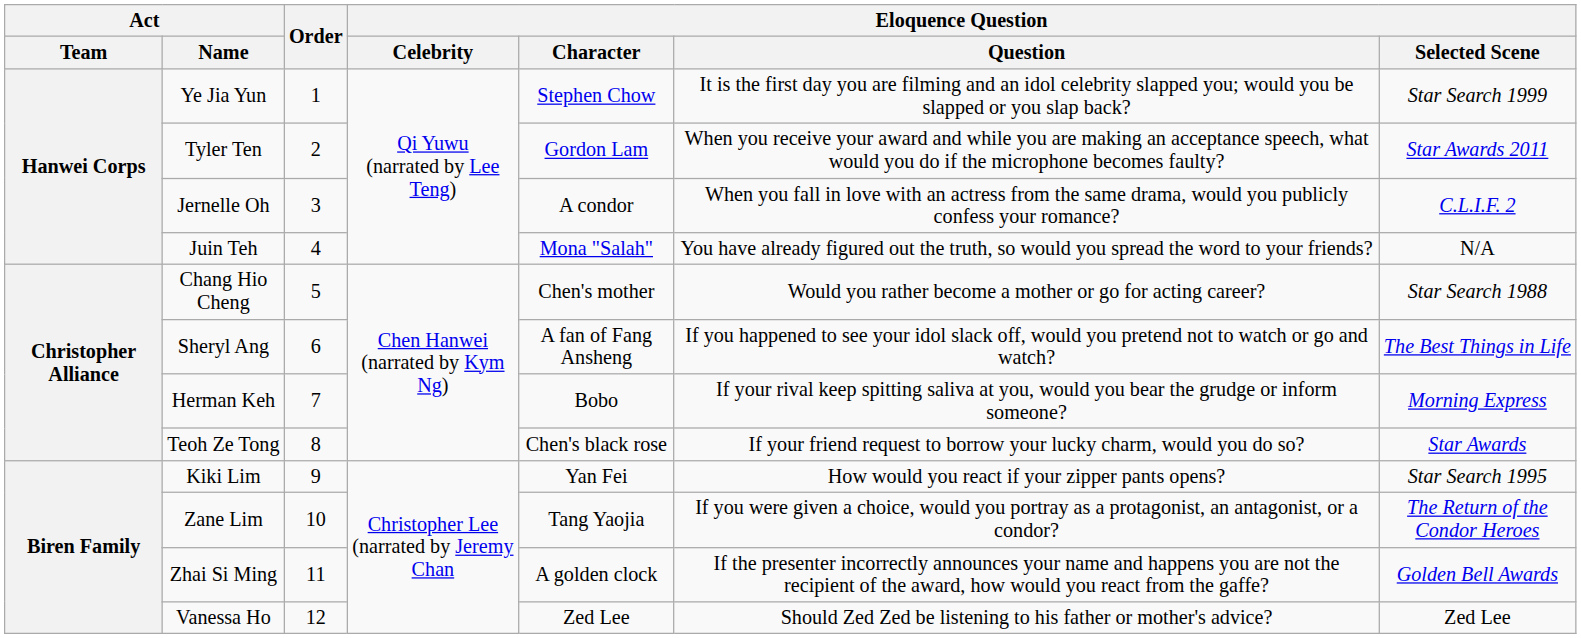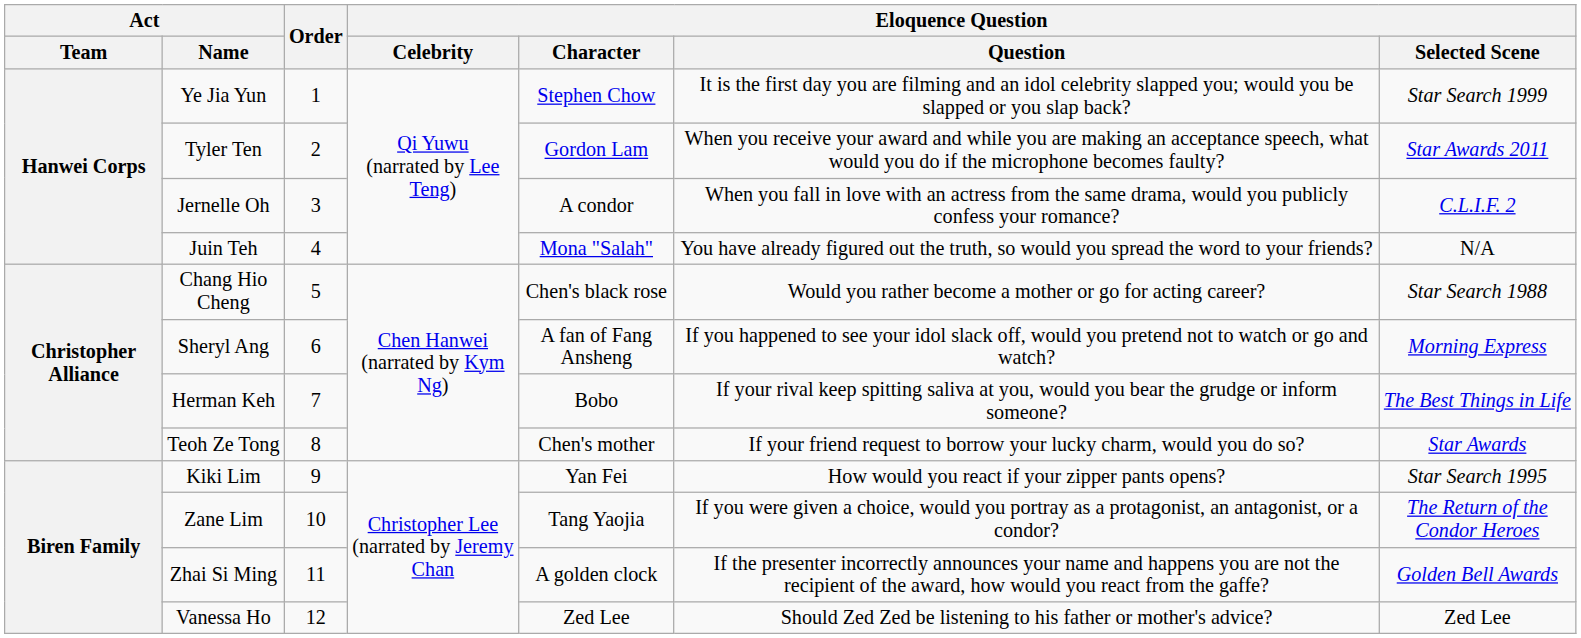 <table class= "wikitable plainrowheaders" style="text-align: center;">
 <tr>
 <th style="width:150px;" colspan=2>Act</th>
 <th rowspan=2>Order</th>
 <th colspan=4>Eloquence Question</th>
 </tr>
 <tr>
 <th>Team</th>
 <th>Name</th>
 <th>Celebrity</th>
 <th>Character</th>
 <th>Question</th>
 <th>Selected Scene</th>
 </tr>
 <tr>
 <th rowspan=4>Hanwei Corps</th>
 <td>Ye Jia Yun</td>
 <td>1</td>
 <td rowspan="4"><a href='#'>Qi Yuwu</a><br>(narrated by <a href='#'>Lee Teng</a>)</td>
 <td><a href='#'>Stephen Chow</a></td>
 <td>It is the first day you are filming and an idol celebrity slapped you; would you be slapped or you slap back?</td>
 <td><em>Star Search 1999</em></td>
 </tr>
 <tr>
 <td>Tyler Ten</td>
 <td>2</td>
 <td><a href='#'>Gordon Lam</a></td>
 <td>When you receive your award and while you are making an acceptance speech, what would you do if the microphone becomes faulty?</td>
 <td><em><a href='#'>Star Awards 2011</a></em></td>
 </tr>
 <tr>
 <td>Jernelle Oh</td>
 <td>3</td>
 <td>A condor</td>
 <td>When you fall in love with an actress from the same drama, would you publicly confess your romance?</td>
 <td><em><a href='#'>C.L.I.F. 2</a></em></td>
 </tr>
 <tr>
 <td>Juin Teh</td>
 <td>4</td>
 <td><a href='#'>Mona "Salah"</a></td>
 <td>You have already figured out the truth, so would you spread the word to your friends?</td>
 <td>N/A</td>
 </tr>
 <tr>
 <th rowspan=4>Christopher Alliance</th>
 <td>Chang Hio Cheng</td>
 <td>5</td>
 <td rowspan="4"><a href='#'>Chen Hanwei</a><br>(narrated by <a href='#'>Kym Ng</a>)</td>
-<td>Chen's mother</td>
+<td>Chen's black rose</td>
 <td>Would you rather become a mother or go for acting career?</td>
 <td><em>Star Search 1988</em></td>
 </tr>
 <tr>
 <td>Sheryl Ang</td>
 <td>6</td>
 <td>A fan of Fang Ansheng</td>
 <td>If you happened to see your idol slack off, would you pretend not to watch or go and watch?</td>
-<td><em><a href='#'>The Best Things in Life</a></em></td>
+<td><em><a href='#'>Morning Express</a></em></td>
 </tr>
 <tr>
 <td>Herman Keh</td>
 <td>7</td>
 <td>Bobo</td>
 <td>If your rival keep spitting saliva at you, would you bear the grudge or inform someone?</td>
-<td><em><a href='#'>Morning Express</a></em></td>
+<td><em><a href='#'>The Best Things in Life</a></em></td>
 </tr>
 <tr>
 <td>Teoh Ze Tong</td>
 <td>8</td>
-<td>Chen's black rose</td>
+<td>Chen's mother</td>
 <td>If your friend request to borrow your lucky charm, would you do so?</td>
 <td><em><a href='#'>Star Awards</a></em></td>
 </tr>
 <tr>
 <th rowspan=4>Biren Family</th>
 <td>Kiki Lim</td>
 <td>9</td>
 <td rowspan="4"><a href='#'>Christopher Lee</a><br>(narrated by <a href='#'>Jeremy Chan</a></td>
 <td>Yan Fei</td>
 <td>How would you react if your zipper pants opens?</td>
 <td><em>Star Search 1995</em></td>
 </tr>
 <tr>
 <td>Zane Lim</td>
 <td>10</td>
 <td>Tang Yaojia</td>
 <td>If you were given a choice, would you portray as a protagonist, an antagonist, or a condor?</td>
 <td><em><a href='#'>The Return of the Condor Heroes</a></em></td>
 </tr>
 <tr>
 <td>Zhai Si Ming</td>
 <td>11</td>
 <td>A golden clock</td>
 <td>If the presenter incorrectly announces your name and happens you are not the recipient of the award, how would you react from the gaffe?</td>
 <td><em><a href='#'>Golden Bell Awards</a></em></td>
 </tr>
 <tr>
 <td>Vanessa Ho</td>
 <td>12</td>
 <td>Zed Lee</td>
 <td>Should Zed Zed be listening to his father or mother's advice?</td>
 <td>Zed Lee</td>
 </tr>
 </table>
